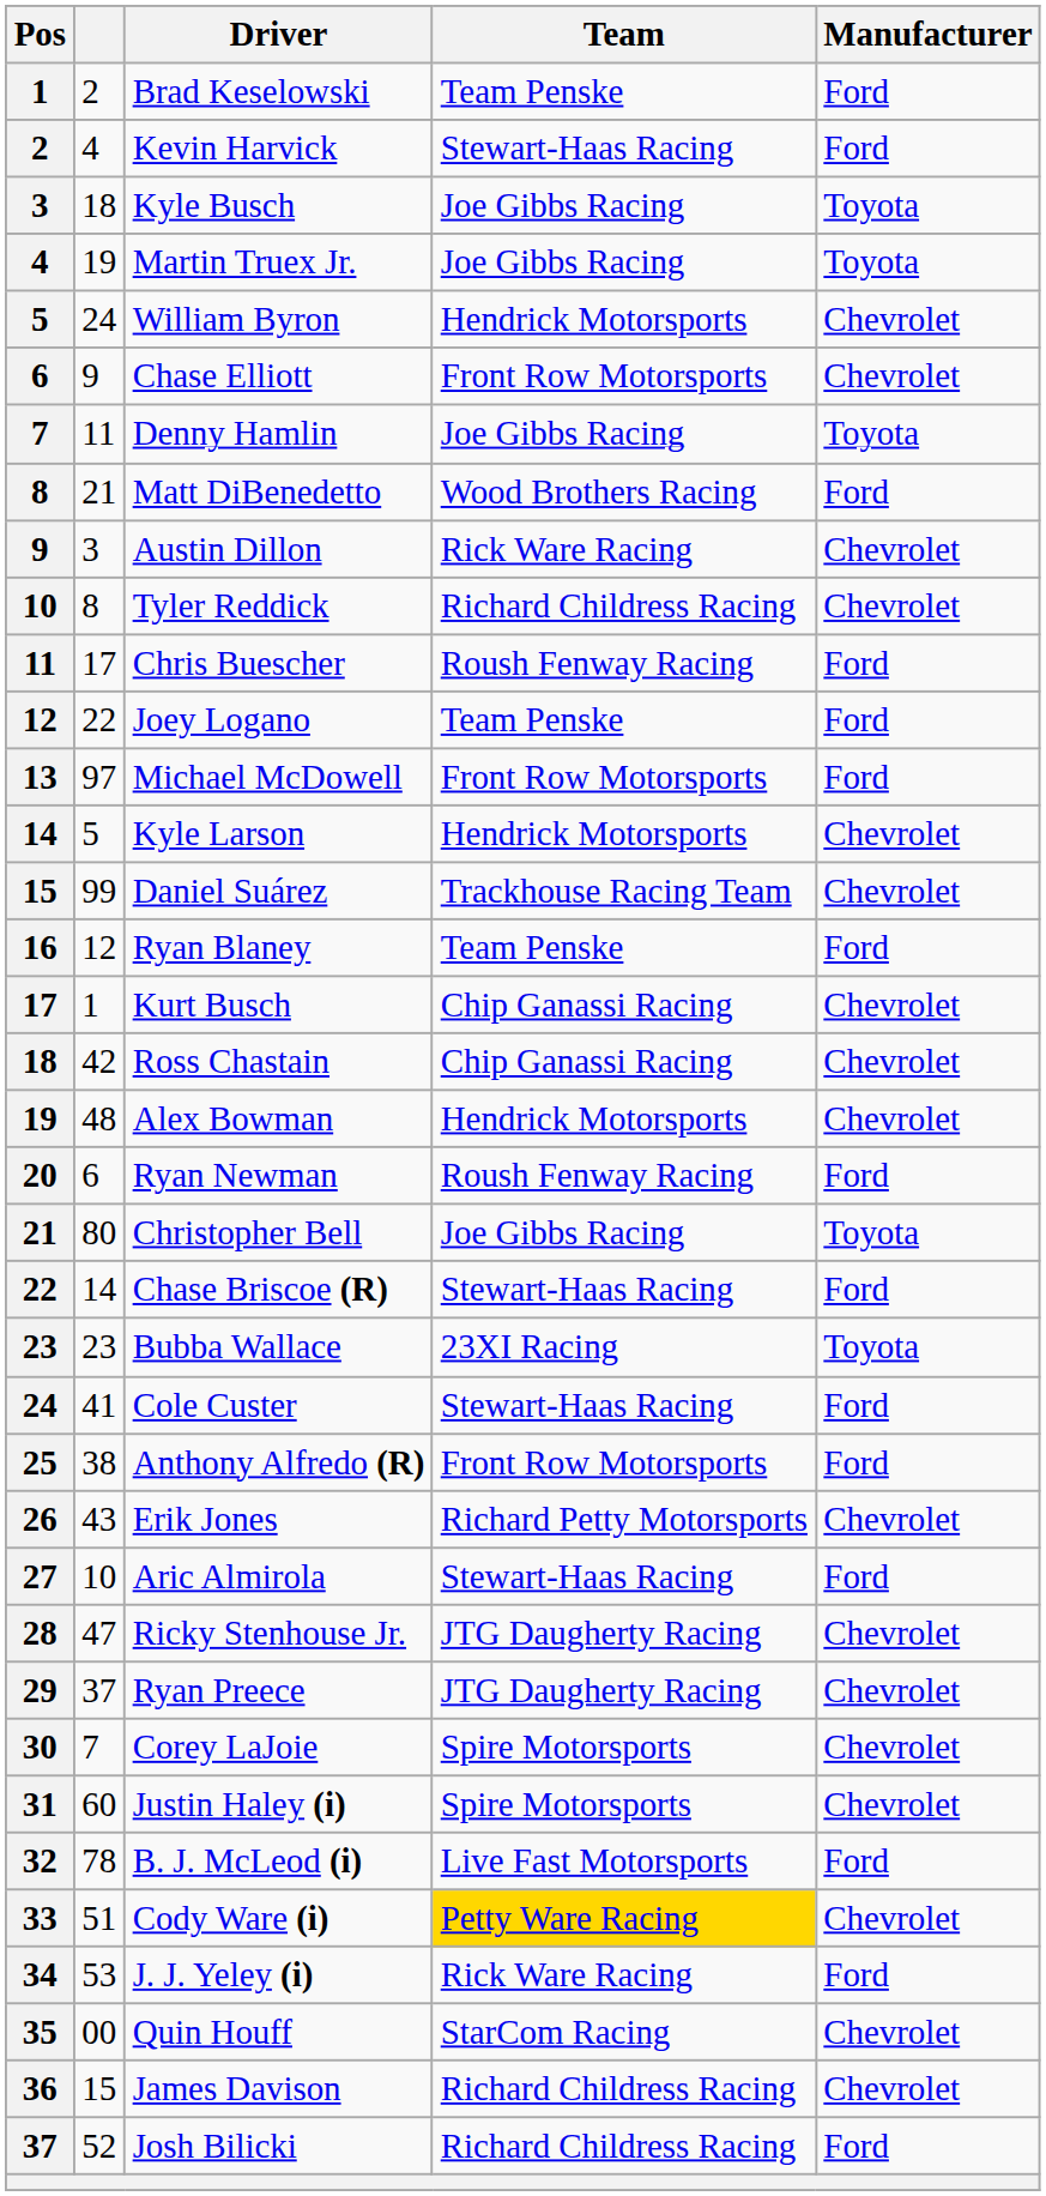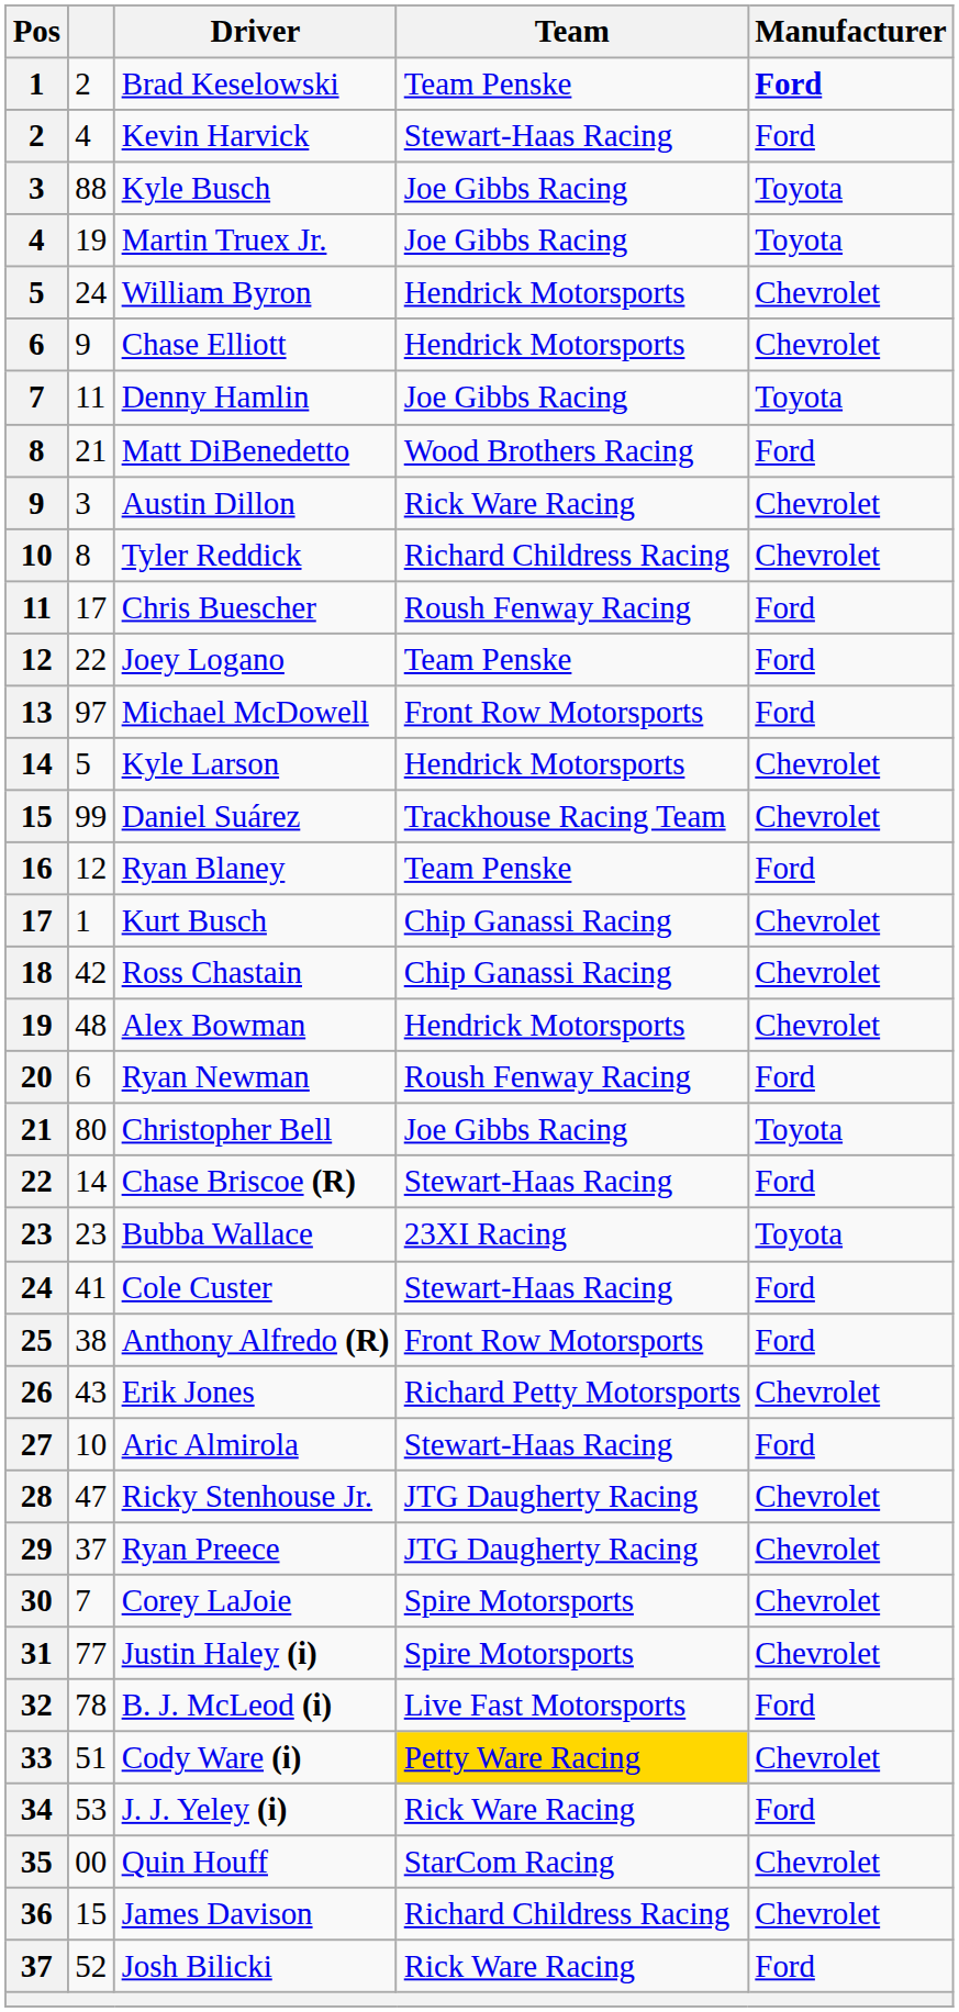 <table class="wikitable" style="font-size:95%">
 <tr>
 <th>Pos</th>
 <th></th>
 <th>Driver</th>
 <th>Team</th>
 <th>Manufacturer</th>
 </tr>
 <tr>
 <th>1</th>
 <td>2</td>
 <td><a href='#'>Brad Keselowski</a></td>
 <td><a href='#'>Team Penske</a></td>
-<td><a href='#'>Ford</a></td>
+<td><strong><a href='#'>Ford</a></strong></td>
 </tr>
 <tr>
 <th>2</th>
 <td>4</td>
 <td><a href='#'>Kevin Harvick</a></td>
 <td><a href='#'>Stewart-Haas Racing</a></td>
 <td><a href='#'>Ford</a></td>
 </tr>
 <tr>
 <th>3</th>
-<td>18</td>
+<td>88</td>
 <td><a href='#'>Kyle Busch</a></td>
 <td><a href='#'>Joe Gibbs Racing</a></td>
 <td><a href='#'>Toyota</a></td>
 </tr>
 <tr>
 <th>4</th>
 <td>19</td>
 <td><a href='#'>Martin Truex Jr.</a></td>
 <td><a href='#'>Joe Gibbs Racing</a></td>
 <td><a href='#'>Toyota</a></td>
 </tr>
 <tr>
 <th>5</th>
 <td>24</td>
 <td><a href='#'>William Byron</a></td>
 <td><a href='#'>Hendrick Motorsports</a></td>
 <td><a href='#'>Chevrolet</a></td>
 </tr>
 <tr>
 <th>6</th>
 <td>9</td>
 <td><a href='#'>Chase Elliott</a></td>
-<td><a href='#'>Front Row Motorsports</a></td>
+<td><a href='#'>Hendrick Motorsports</a></td>
 <td><a href='#'>Chevrolet</a></td>
 </tr>
 <tr>
 <th>7</th>
 <td>11</td>
 <td><a href='#'>Denny Hamlin</a></td>
 <td><a href='#'>Joe Gibbs Racing</a></td>
 <td><a href='#'>Toyota</a></td>
 </tr>
 <tr>
 <th>8</th>
 <td>21</td>
 <td><a href='#'>Matt DiBenedetto</a></td>
 <td><a href='#'>Wood Brothers Racing</a></td>
 <td><a href='#'>Ford</a></td>
 </tr>
 <tr>
 <th>9</th>
 <td>3</td>
 <td><a href='#'>Austin Dillon</a></td>
 <td><a href='#'>Rick Ware Racing</a></td>
 <td><a href='#'>Chevrolet</a></td>
 </tr>
 <tr>
 <th>10</th>
 <td>8</td>
 <td><a href='#'>Tyler Reddick</a></td>
 <td><a href='#'>Richard Childress Racing</a></td>
 <td><a href='#'>Chevrolet</a></td>
 </tr>
 <tr>
 <th>11</th>
 <td>17</td>
 <td><a href='#'>Chris Buescher</a></td>
 <td><a href='#'>Roush Fenway Racing</a></td>
 <td><a href='#'>Ford</a></td>
 </tr>
 <tr>
 <th>12</th>
 <td>22</td>
 <td><a href='#'>Joey Logano</a></td>
 <td><a href='#'>Team Penske</a></td>
 <td><a href='#'>Ford</a></td>
 </tr>
 <tr>
 <th>13</th>
 <td>97</td>
 <td><a href='#'>Michael McDowell</a></td>
 <td><a href='#'>Front Row Motorsports</a></td>
 <td><a href='#'>Ford</a></td>
 </tr>
 <tr>
 <th>14</th>
 <td>5</td>
 <td><a href='#'>Kyle Larson</a></td>
 <td><a href='#'>Hendrick Motorsports</a></td>
 <td><a href='#'>Chevrolet</a></td>
 </tr>
 <tr>
 <th>15</th>
 <td>99</td>
 <td><a href='#'>Daniel Suárez</a></td>
 <td><a href='#'>Trackhouse Racing Team</a></td>
 <td><a href='#'>Chevrolet</a></td>
 </tr>
 <tr>
 <th>16</th>
 <td>12</td>
 <td><a href='#'>Ryan Blaney</a></td>
 <td><a href='#'>Team Penske</a></td>
 <td><a href='#'>Ford</a></td>
 </tr>
 <tr>
 <th>17</th>
 <td>1</td>
 <td><a href='#'>Kurt Busch</a></td>
 <td><a href='#'>Chip Ganassi Racing</a></td>
 <td><a href='#'>Chevrolet</a></td>
 </tr>
 <tr>
 <th>18</th>
 <td>42</td>
 <td><a href='#'>Ross Chastain</a></td>
 <td><a href='#'>Chip Ganassi Racing</a></td>
 <td><a href='#'>Chevrolet</a></td>
 </tr>
 <tr>
 <th>19</th>
 <td>48</td>
 <td><a href='#'>Alex Bowman</a></td>
 <td><a href='#'>Hendrick Motorsports</a></td>
 <td><a href='#'>Chevrolet</a></td>
 </tr>
 <tr>
 <th>20</th>
 <td>6</td>
 <td><a href='#'>Ryan Newman</a></td>
 <td><a href='#'>Roush Fenway Racing</a></td>
 <td><a href='#'>Ford</a></td>
 </tr>
 <tr>
 <th>21</th>
 <td>80</td>
 <td><a href='#'>Christopher Bell</a></td>
 <td><a href='#'>Joe Gibbs Racing</a></td>
 <td><a href='#'>Toyota</a></td>
 </tr>
 <tr>
 <th>22</th>
 <td>14</td>
 <td><a href='#'>Chase Briscoe</a> <strong>(R)</strong></td>
 <td><a href='#'>Stewart-Haas Racing</a></td>
 <td><a href='#'>Ford</a></td>
 </tr>
 <tr>
 <th>23</th>
 <td>23</td>
 <td><a href='#'>Bubba Wallace</a></td>
 <td><a href='#'>23XI Racing</a></td>
 <td><a href='#'>Toyota</a></td>
 </tr>
 <tr>
 <th>24</th>
 <td>41</td>
 <td><a href='#'>Cole Custer</a></td>
 <td><a href='#'>Stewart-Haas Racing</a></td>
 <td><a href='#'>Ford</a></td>
 </tr>
 <tr>
 <th>25</th>
 <td>38</td>
 <td><a href='#'>Anthony Alfredo</a> <strong>(R)</strong></td>
 <td><a href='#'>Front Row Motorsports</a></td>
 <td><a href='#'>Ford</a></td>
 </tr>
 <tr>
 <th>26</th>
 <td>43</td>
 <td><a href='#'>Erik Jones</a></td>
 <td><a href='#'>Richard Petty Motorsports</a></td>
 <td><a href='#'>Chevrolet</a></td>
 </tr>
 <tr>
 <th>27</th>
 <td>10</td>
 <td><a href='#'>Aric Almirola</a></td>
 <td><a href='#'>Stewart-Haas Racing</a></td>
 <td><a href='#'>Ford</a></td>
 </tr>
 <tr>
 <th>28</th>
 <td>47</td>
 <td><a href='#'>Ricky Stenhouse Jr.</a></td>
 <td><a href='#'>JTG Daugherty Racing</a></td>
 <td><a href='#'>Chevrolet</a></td>
 </tr>
 <tr>
 <th>29</th>
 <td>37</td>
 <td><a href='#'>Ryan Preece</a></td>
 <td><a href='#'>JTG Daugherty Racing</a></td>
 <td><a href='#'>Chevrolet</a></td>
 </tr>
 <tr>
 <th>30</th>
 <td>7</td>
 <td><a href='#'>Corey LaJoie</a></td>
 <td><a href='#'>Spire Motorsports</a></td>
 <td><a href='#'>Chevrolet</a></td>
 </tr>
 <tr>
 <th>31</th>
-<td>60</td>
+<td>77</td>
 <td><a href='#'>Justin Haley</a> <strong>(i)</strong></td>
 <td><a href='#'>Spire Motorsports</a></td>
 <td><a href='#'>Chevrolet</a></td>
 </tr>
 <tr>
 <th>32</th>
 <td>78</td>
 <td><a href='#'>B. J. McLeod</a> <strong>(i)</strong></td>
 <td><a href='#'>Live Fast Motorsports</a></td>
 <td><a href='#'>Ford</a></td>
 </tr>
 <tr>
 <th>33</th>
 <td>51</td>
 <td><a href='#'>Cody Ware</a> <strong>(i)</strong></td>
 <td style="background: gold;"><a href='#'>Petty Ware Racing</a></td>
 <td><a href='#'>Chevrolet</a></td>
 </tr>
 <tr>
 <th>34</th>
 <td>53</td>
 <td><a href='#'>J. J. Yeley</a> <strong>(i)</strong></td>
 <td><a href='#'>Rick Ware Racing</a></td>
 <td><a href='#'>Ford</a></td>
 </tr>
 <tr>
 <th>35</th>
 <td>00</td>
 <td><a href='#'>Quin Houff</a></td>
 <td><a href='#'>StarCom Racing</a></td>
 <td><a href='#'>Chevrolet</a></td>
 </tr>
 <tr>
 <th>36</th>
 <td>15</td>
 <td><a href='#'>James Davison</a></td>
 <td><a href='#'>Richard Childress Racing</a></td>
 <td><a href='#'>Chevrolet</a></td>
 </tr>
 <tr>
 <th>37</th>
 <td>52</td>
 <td><a href='#'>Josh Bilicki</a></td>
-<td><a href='#'>Richard Childress Racing</a></td>
+<td><a href='#'>Rick Ware Racing</a></td>
 <td><a href='#'>Ford</a></td>
 </tr>
 <tr>
 <th colspan="7"></th>
 </tr>
 </table>
